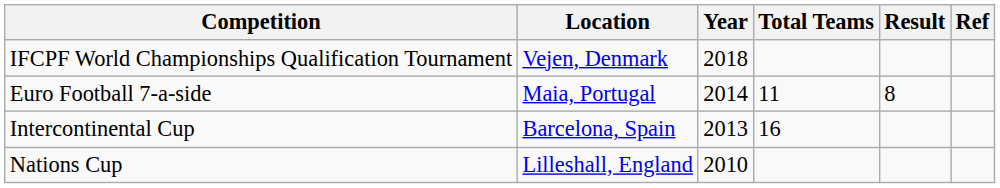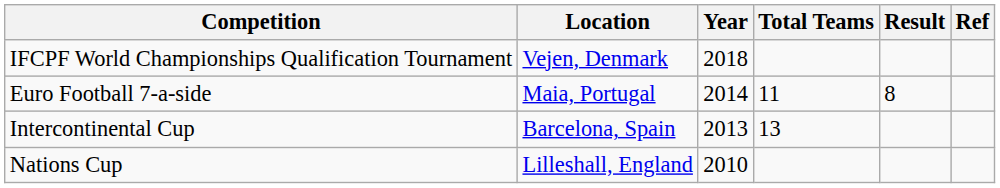 <table class="wikitable">
 <tr>
 <th>Competition</th>
 <th>Location</th>
 <th>Year</th>
 <th>Total Teams</th>
 <th>Result</th>
 <th>Ref</th>
 </tr>
 <tr>
 <td>IFCPF World Championships Qualification Tournament</td>
 <td><a href='#'>Vejen, Denmark</a></td>
 <td>2018</td>
 <td></td>
 <td></td>
 <td></td>
 </tr>
 <tr>
 <td>Euro Football 7-a-side</td>
 <td><a href='#'>Maia, Portugal</a></td>
 <td>2014</td>
 <td>11</td>
 <td>8</td>
 <td></td>
 </tr>
 <tr>
 <td>Intercontinental Cup</td>
 <td><a href='#'>Barcelona, Spain</a></td>
 <td>2013</td>
-<td>16</td>
+<td>13</td>
 <td></td>
 <td></td>
 </tr>
 <tr>
 <td>Nations Cup</td>
 <td><a href='#'>Lilleshall, England</a></td>
 <td>2010</td>
 <td></td>
 <td></td>
 <td></td>
 </tr>
 </table>
